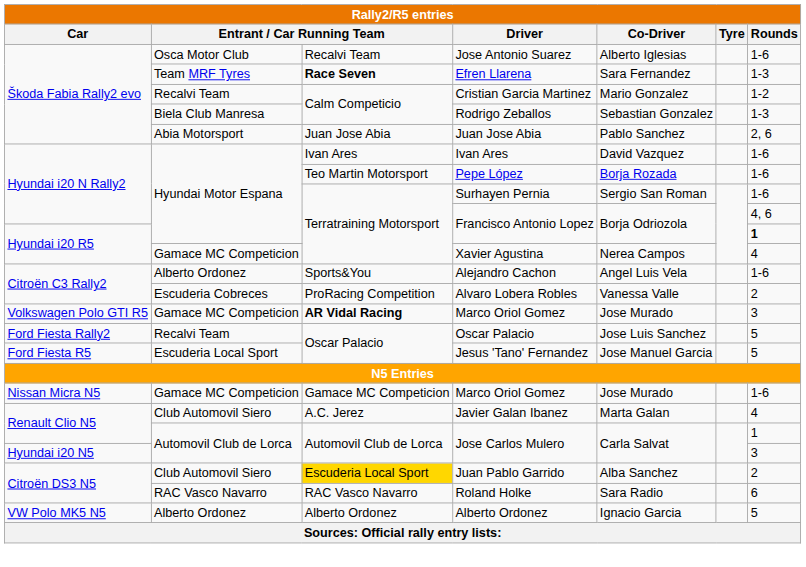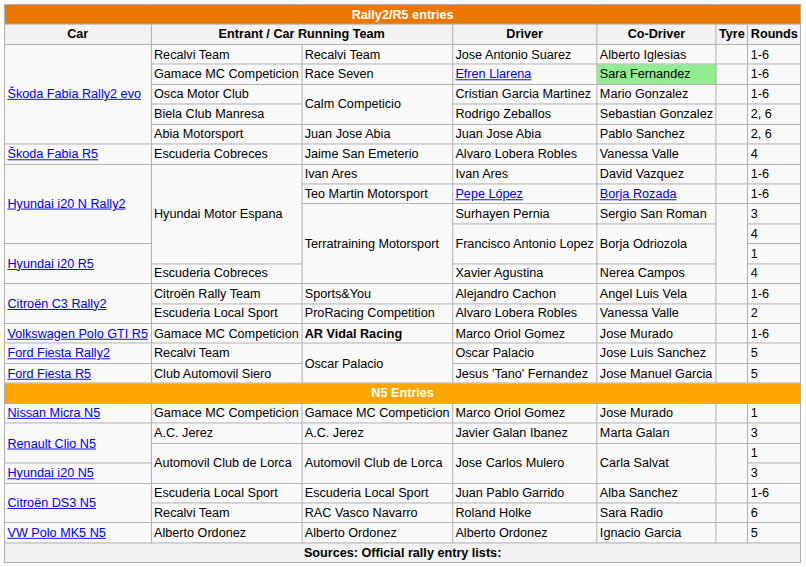 <table class="wikitable" style="font-size: 85%;">
 <tr>
 <th colspan="7" style="color:white; background-color:#eb7700;">Rally2/R5 entries</th>
 </tr>
 <tr>
 <th>Car</th>
 <th colspan="2">Entrant / Car Running Team</th>
 <th>Driver</th>
 <th>Co-Driver</th>
 <th>Tyre</th>
 <th>Rounds</th>
 </tr>
 <tr>
 <td rowspan="5"><a href='#'>Škoda Fabia Rally2 evo</a></td>
-<td> Osca Motor Club</td>
+<td> Recalvi Team</td>
 <td> Recalvi Team</td>
 <td> Jose Antonio Suarez</td>
 <td> Alberto Iglesias</td>
 <td></td>
 <td>1-6</td>
 </tr>
 <tr>
-<td> Team <a href='#'>MRF Tyres</a></td>
-<td><strong> Race Seven</strong></td>
+<td> Gamace MC Competicion</td>
+<td> Race Seven</td>
 <td> <a href='#'>Efren Llarena</a></td>
-<td> Sara Fernandez</td>
+<td style="background: lightgreen;"> Sara Fernandez</td>
 <td></td>
-<td>1-3</td>
+<td>1-6</td>
 </tr>
 <tr>
-<td> Recalvi Team</td>
+<td> Osca Motor Club</td>
 <td rowspan="2"> Calm Competicio</td>
 <td> Cristian Garcia Martinez</td>
 <td> Mario Gonzalez</td>
 <td></td>
-<td>1-2</td>
+<td>1-6</td>
 </tr>
 <tr>
 <td> Biela Club Manresa</td>
 <td> Rodrigo Zeballos</td>
 <td> Sebastian Gonzalez</td>
 <td></td>
-<td>1-3</td>
+<td>2, 6</td>
 </tr>
 <tr>
 <td> Abia Motorsport</td>
 <td> Juan Jose Abia</td>
 <td> Juan Jose Abia</td>
 <td> Pablo Sanchez</td>
 <td></td>
 <td>2, 6</td>
+</tr>
+<tr>
+<td><a href='#'>Škoda Fabia R5</a></td>
+<td> Escuderia Cobreces</td>
+<td> Jaime San Emeterio</td>
+<td> Alvaro Lobera Robles</td>
+<td> Vanessa Valle</td>
+<td></td>
+<td>4</td>
 </tr>
 <tr>
 <td rowspan="4"><a href='#'>Hyundai i20 N Rally2</a></td>
 <td rowspan="5"> Hyundai Motor Espana</td>
 <td> Ivan Ares</td>
 <td> Ivan Ares</td>
 <td> David Vazquez</td>
 <td></td>
 <td>1-6</td>
 </tr>
 <tr>
 <td> Teo Martin Motorsport</td>
 <td> <a href='#'>Pepe López</a></td>
 <td> <a href='#'>Borja Rozada</a></td>
 <td></td>
 <td>1-6</td>
 </tr>
 <tr>
 <td rowspan="4"> Terratraining Motorsport</td>
 <td> Surhayen Pernia</td>
 <td> Sergio San Roman</td>
 <td rowspan="4"></td>
-<td>1-6</td>
+<td>3</td>
 </tr>
 <tr>
 <td rowspan="2"> Francisco Antonio Lopez</td>
 <td rowspan="2"> Borja Odriozola</td>
-<td>4, 6</td>
+<td>4</td>
 </tr>
 <tr>
 <td rowspan="2"><a href='#'>Hyundai i20 R5</a></td>
-<td><strong>1</strong></td>
+<td>1</td>
 </tr>
 <tr>
-<td> Gamace MC Competicion</td>
+<td> Escuderia Cobreces</td>
 <td> Xavier Agustina</td>
 <td>  Nerea Campos</td>
 <td>4</td>
 </tr>
 <tr>
 <td rowspan="2"><a href='#'>Citroën C3 Rally2</a></td>
-<td> Alberto Ordonez</td>
+<td> Citroën Rally Team</td>
 <td> Sports&You</td>
 <td> Alejandro Cachon</td>
 <td> Angel Luis Vela</td>
 <td></td>
 <td>1-6</td>
 </tr>
 <tr>
-<td> Escuderia Cobreces</td>
+<td> Escuderia Local Sport</td>
 <td> ProRacing Competition</td>
 <td> Alvaro Lobera Robles</td>
 <td> Vanessa Valle</td>
 <td></td>
 <td>2</td>
 </tr>
 <tr>
 <td><a href='#'>Volkswagen Polo GTI R5</a></td>
 <td> Gamace MC Competicion</td>
 <td><strong> AR Vidal Racing</strong></td>
 <td> Marco Oriol Gomez</td>
 <td> Jose Murado</td>
 <td></td>
-<td>3</td>
+<td>1-6</td>
 </tr>
 <tr>
 <td><a href='#'>Ford Fiesta Rally2</a></td>
 <td> Recalvi Team</td>
 <td rowspan="2"> Oscar Palacio</td>
 <td> Oscar Palacio</td>
 <td> Jose Luis Sanchez</td>
 <td></td>
 <td>5</td>
 </tr>
 <tr>
 <td><a href='#'>Ford Fiesta R5</a></td>
-<td> Escuderia Local Sport</td>
+<td> Club Automovil Siero</td>
 <td> Jesus 'Tano' Fernandez</td>
 <td> Jose Manuel Garcia</td>
 <td></td>
 <td>5</td>
 </tr>
 <tr>
 <th colspan="7" style="color:white; background-color:orange;">N5 Entries</th>
 </tr>
 <tr>
 <td><a href='#'>Nissan Micra N5</a></td>
 <td> Gamace MC Competicion</td>
 <td> Gamace MC Competicion</td>
 <td> Marco Oriol Gomez</td>
 <td> Jose Murado</td>
 <td></td>
-<td>1-6</td>
+<td>1</td>
 </tr>
 <tr>
 <td rowspan="2"><a href='#'>Renault Clio N5</a></td>
-<td> Club Automovil Siero</td>
+<td> A.C. Jerez</td>
 <td> A.C. Jerez</td>
 <td> Javier Galan Ibanez</td>
 <td> Marta Galan</td>
 <td></td>
-<td>4</td>
+<td>3</td>
 </tr>
 <tr>
 <td rowspan="2"> Automovil Club de Lorca</td>
 <td rowspan="2"> Automovil Club de Lorca</td>
 <td rowspan="2"> Jose Carlos Mulero</td>
 <td rowspan="2"> Carla Salvat</td>
 <td rowspan="2"></td>
 <td>1</td>
 </tr>
 <tr>
 <td><a href='#'>Hyundai i20 N5</a></td>
 <td>3</td>
 </tr>
 <tr>
 <td rowspan="2"><a href='#'>Citroën DS3 N5</a></td>
-<td> Club Automovil Siero</td>
-<td style="background: gold;"> Escuderia Local Sport</td>
+<td> Escuderia Local Sport</td>
+<td> Escuderia Local Sport</td>
 <td> Juan Pablo Garrido</td>
 <td> Alba Sanchez</td>
 <td></td>
-<td>2</td>
+<td>1-6</td>
 </tr>
 <tr>
-<td> RAC Vasco Navarro</td>
+<td> Recalvi Team</td>
 <td> RAC Vasco Navarro</td>
 <td> Roland Holke</td>
 <td> Sara Radio</td>
 <td></td>
 <td>6</td>
 </tr>
 <tr>
 <td><a href='#'> VW Polo MK5 N5</a></td>
 <td> Alberto Ordonez</td>
 <td> Alberto Ordonez</td>
 <td> Alberto Ordonez</td>
 <td> Ignacio Garcia</td>
 <td></td>
 <td>5</td>
 </tr>
 <tr>
 <th colspan="7">Sources: Official rally entry lists:</th>
 </tr>
 </table>
